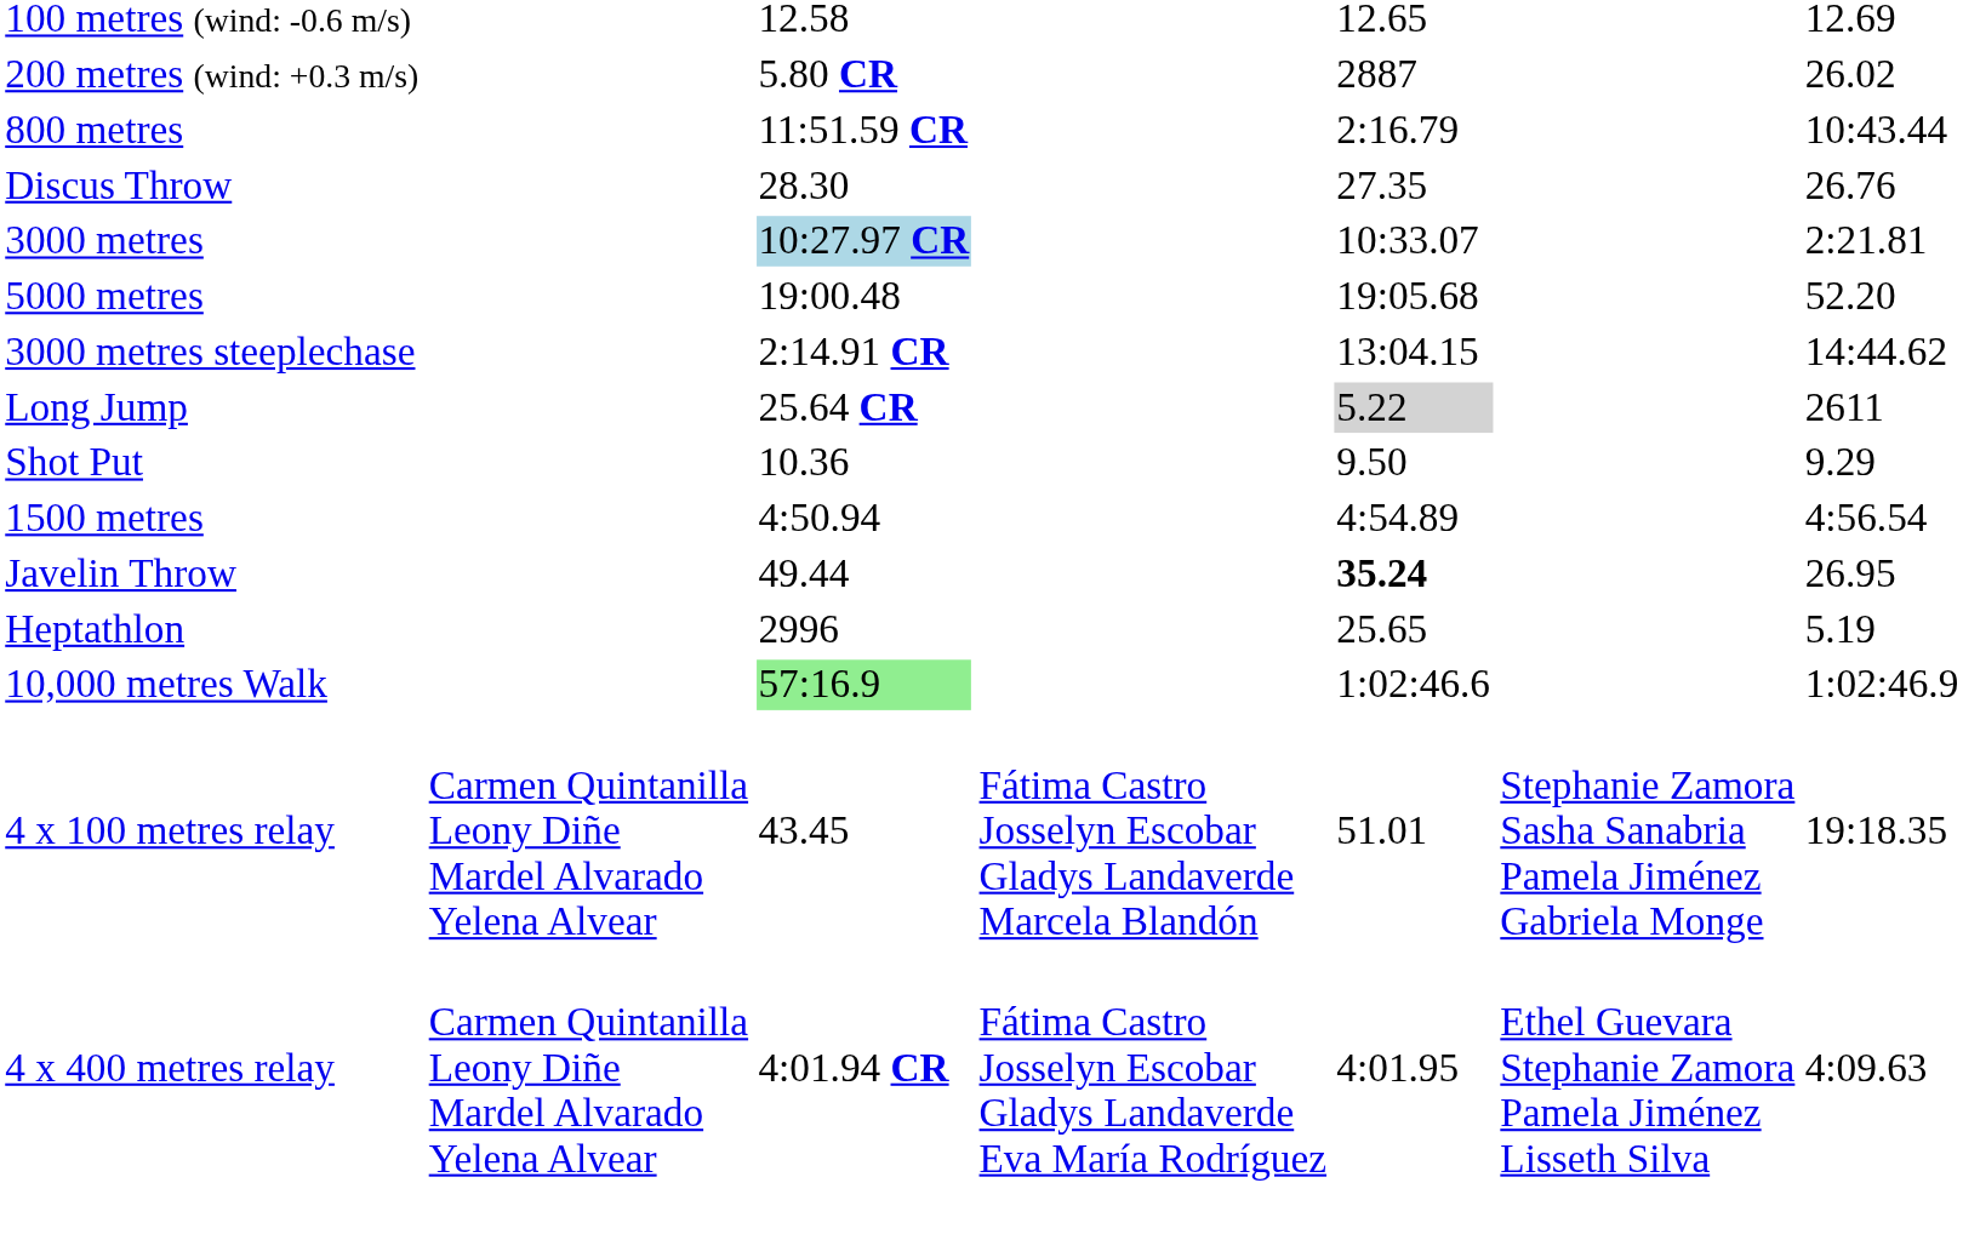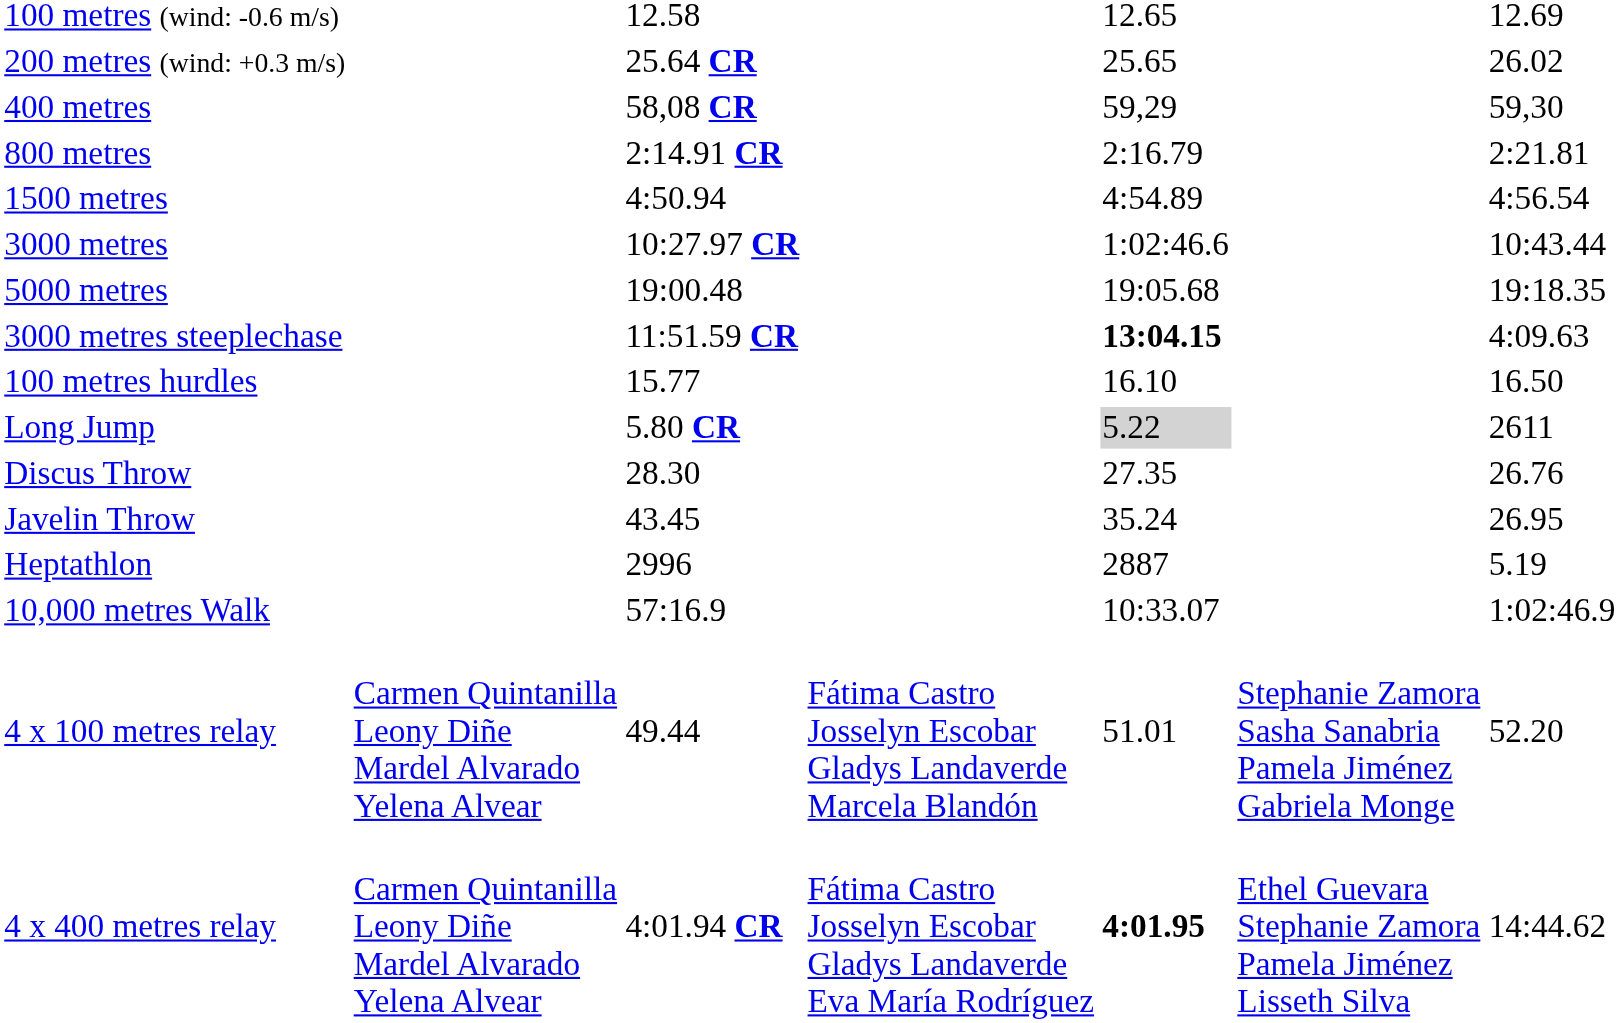 <table>
 <tr>
 <td><a href='#'>100 metres</a> <small>(wind: -0.6 m/s)</small></td>
 <td></td>
 <td>12.58</td>
 <td></td>
 <td>12.65</td>
 <td></td>
 <td>12.69</td>
 </tr>
 <tr>
 <td><a href='#'>200 metres</a> <small>(wind: +0.3 m/s)</small></td>
 <td></td>
-<td>5.80 <strong><a href='#'>CR</a></strong></td>
+<td>25.64  <strong><a href='#'>CR</a></strong></td>
 <td></td>
-<td>2887</td>
+<td>25.65</td>
 <td></td>
 <td>26.02</td>
 </tr>
 <tr>
+<td><a href='#'>400 metres</a></td>
+<td></td>
+<td>58,08 <strong><a href='#'>CR</a></strong></td>
+<td></td>
+<td>59,29</td>
+<td></td>
+<td>59,30</td>
+</tr>
+<tr>
 <td><a href='#'>800 metres</a></td>
+<td></td>
+<td>2:14.91 <strong><a href='#'>CR</a></strong></td>
+<td></td>
+<td>2:16.79</td>
+<td></td>
+<td>2:21.81</td>
+</tr>
+<tr>
+<td><a href='#'>1500 metres</a></td>
+<td></td>
+<td>4:50.94</td>
+<td></td>
+<td>4:54.89</td>
+<td></td>
+<td>4:56.54</td>
+</tr>
+<tr>
+<td><a href='#'>3000 metres</a></td>
+<td></td>
+<td>10:27.97 <strong><a href='#'>CR</a></strong></td>
+<td></td>
+<td>1:02:46.6</td>
+<td></td>
+<td>10:43.44</td>
+</tr>
+<tr>
+<td><a href='#'>5000 metres</a></td>
+<td></td>
+<td>19:00.48</td>
+<td></td>
+<td>19:05.68</td>
+<td></td>
+<td>19:18.35</td>
+</tr>
+<tr>
+<td><a href='#'>3000 metres steeplechase</a></td>
 <td></td>
 <td>11:51.59 <strong><a href='#'>CR</a></strong></td>
 <td></td>
-<td>2:16.79</td>
+<td><strong>13:04.15</strong></td>
 <td></td>
-<td>10:43.44</td>
+<td>4:09.63</td>
+</tr>
+<tr>
+<td><a href='#'>100 metres hurdles</a></td>
+<td></td>
+<td>15.77</td>
+<td></td>
+<td>16.10</td>
+<td></td>
+<td>16.50</td>
+</tr>
+<tr>
+<td><a href='#'>Long Jump</a></td>
+<td></td>
+<td>5.80 <strong><a href='#'>CR</a></strong></td>
+<td></td>
+<td style="background: lightgrey;">5.22</td>
+<td></td>
+<td>2611</td>
 </tr>
 <tr>
 <td><a href='#'>Discus Throw</a></td>
 <td></td>
 <td>28.30</td>
 <td></td>
 <td>27.35</td>
 <td></td>
 <td>26.76</td>
 </tr>
 <tr>
-<td><a href='#'>3000 metres</a></td>
-<td></td>
-<td style="background: lightblue;">10:27.97 <strong><a href='#'>CR</a></strong></td>
-<td></td>
-<td>10:33.07</td>
-<td></td>
-<td>2:21.81</td>
-</tr>
-<tr>
-<td><a href='#'>5000 metres</a></td>
-<td></td>
-<td>19:00.48</td>
-<td></td>
-<td>19:05.68</td>
-<td></td>
-<td>52.20</td>
-</tr>
-<tr>
-<td><a href='#'>3000 metres steeplechase</a></td>
-<td></td>
-<td>2:14.91 <strong><a href='#'>CR</a></strong></td>
-<td></td>
-<td>13:04.15</td>
-<td></td>
-<td>14:44.62</td>
-</tr>
-<tr>
-<td><a href='#'>Long Jump</a></td>
-<td></td>
-<td>25.64  <strong><a href='#'>CR</a></strong></td>
-<td></td>
-<td style="background: lightgrey;">5.22</td>
-<td></td>
-<td>2611</td>
-</tr>
-<tr>
-<td><a href='#'>Shot Put</a></td>
-<td></td>
-<td>10.36</td>
-<td></td>
-<td>9.50</td>
-<td></td>
-<td>9.29</td>
-</tr>
-<tr>
-<td><a href='#'>1500 metres</a></td>
-<td></td>
-<td>4:50.94</td>
-<td></td>
-<td>4:54.89</td>
-<td></td>
-<td>4:56.54</td>
-</tr>
-<tr>
 <td><a href='#'>Javelin Throw</a></td>
 <td></td>
-<td>49.44</td>
+<td>43.45</td>
 <td></td>
-<td><strong>35.24</strong></td>
+<td>35.24</td>
 <td></td>
 <td>26.95</td>
 </tr>
 <tr>
 <td><a href='#'>Heptathlon</a></td>
 <td></td>
 <td>2996</td>
 <td></td>
-<td>25.65</td>
+<td>2887</td>
 <td></td>
 <td>5.19</td>
 </tr>
 <tr>
 <td><a href='#'>10,000 metres Walk</a></td>
 <td></td>
-<td style="background: lightgreen;">57:16.9</td>
+<td>57:16.9</td>
 <td></td>
-<td>1:02:46.6</td>
+<td>10:33.07</td>
 <td></td>
 <td>1:02:46.9</td>
 </tr>
 <tr>
 <td><a href='#'>4 x 100 metres relay</a></td>
 <td> <br> <a href='#'>Carmen Quintanilla</a> <br> <a href='#'>Leony Diñe</a> <br> <a href='#'>Mardel Alvarado</a> <br> <a href='#'>Yelena Alvear</a></td>
-<td>43.45</td>
+<td>49.44</td>
 <td> <br> <a href='#'>Fátima Castro</a> <br> <a href='#'>Josselyn Escobar</a> <br> <a href='#'>Gladys Landaverde</a> <br> <a href='#'>Marcela Blandón</a></td>
 <td>51.01</td>
 <td> <br> <a href='#'>Stephanie Zamora</a> <br> <a href='#'>Sasha Sanabria</a> <br> <a href='#'>Pamela Jiménez</a> <br> <a href='#'>Gabriela Monge</a></td>
-<td>19:18.35</td>
+<td>52.20</td>
 </tr>
 <tr>
 <td><a href='#'>4 x 400 metres relay</a></td>
 <td> <br> <a href='#'>Carmen Quintanilla</a> <br> <a href='#'>Leony Diñe</a> <br> <a href='#'>Mardel Alvarado</a> <br> <a href='#'>Yelena Alvear</a></td>
 <td>4:01.94  <strong><a href='#'>CR</a></strong></td>
 <td> <br> <a href='#'>Fátima Castro</a> <br> <a href='#'>Josselyn Escobar</a> <br> <a href='#'>Gladys Landaverde</a> <br> <a href='#'>Eva María Rodríguez</a></td>
-<td>4:01.95</td>
+<td><strong>4:01.95</strong></td>
 <td> <br> <a href='#'>Ethel Guevara</a> <br> <a href='#'>Stephanie Zamora</a> <br> <a href='#'>Pamela Jiménez</a> <br> <a href='#'>Lisseth Silva</a></td>
-<td>4:09.63</td>
+<td>14:44.62</td>
 </tr>
 </table>
